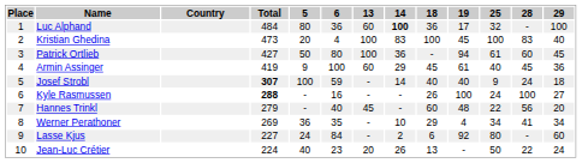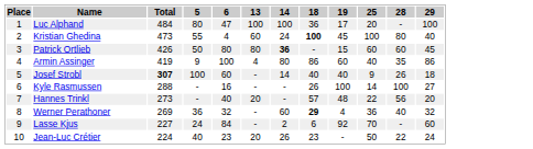 <table border="0" style="border: 1px solid #999; background-color:#FFFFFF; text-align:center; font-size:86%; line-height:15px;">
 <tr align="center" bgcolor="#CCCCCC">
 <th width=35>Place</th>
 <th width=170>Name</th>
-<th width=120>Country</th>
 <th width=50>Total</th>
 <th width=40>5</th>
 <th width=40>6</th>
 <th width=40>13</th>
 <th width=40>14</th>
 <th width=40>18</th>
 <th width=40>19</th>
 <th width=40>25</th>
 <th width=40>28</th>
 <th width=40>29</th>
 </tr>
 <tr bgcolor="#EFEFEF">
 <td>1</td>
 <td align="left"><a href='#'>Luc Alphand</a></td>
-<td align="left"></td>
 <td>484</td>
 <td>80</td>
-<td>36</td>
-<td>60</td>
-<td><strong>100</strong></td>
+<td>47</td>
+<td>100</td>
+<td>100</td>
 <td>36</td>
 <td>17</td>
-<td>32</td>
+<td>20</td>
 <td>-</td>
 <td>100</td>
 </tr>
 <tr>
 <td>2</td>
 <td align="left"><a href='#'>Kristian Ghedina</a></td>
-<td align="left"></td>
 <td>473</td>
-<td>20</td>
+<td>55</td>
 <td>4</td>
-<td>100</td>
-<td>83</td>
-<td>100</td>
+<td>60</td>
+<td>24</td>
+<td><strong>100</strong></td>
 <td>45</td>
 <td>100</td>
-<td>83</td>
+<td>80</td>
 <td>40</td>
 </tr>
 <tr bgcolor="#EFEFEF">
 <td>3</td>
 <td align="left"><a href='#'>Patrick Ortlieb</a></td>
-<td align="left"></td>
-<td>427</td>
+<td>426</td>
 <td>50</td>
 <td>80</td>
-<td>100</td>
-<td>36</td>
+<td>80</td>
+<td><strong>36</strong></td>
 <td>-</td>
-<td>94</td>
-<td>61</td>
+<td>15</td>
+<td>60</td>
 <td>60</td>
 <td>45</td>
 </tr>
 <tr>
 <td>4</td>
 <td align="left"><a href='#'>Armin Assinger</a></td>
-<td align="left"></td>
 <td>419</td>
 <td>9</td>
 <td>100</td>
+<td>4</td>
+<td>80</td>
+<td>86</td>
 <td>60</td>
-<td>29</td>
-<td>45</td>
-<td>61</td>
 <td>40</td>
-<td>45</td>
-<td>36</td>
+<td>35</td>
+<td>86</td>
 </tr>
 <tr bgcolor="#EFEFEF">
 <td>5</td>
 <td align="left"><a href='#'>Josef Strobl</a></td>
-<td align="left"></td>
 <td><strong>307</strong></td>
 <td>100</td>
-<td>59</td>
+<td>60</td>
 <td>-</td>
 <td>14</td>
 <td>40</td>
 <td>40</td>
 <td>9</td>
-<td>24</td>
+<td>26</td>
 <td>18</td>
 </tr>
 <tr>
 <td>6</td>
 <td align="left"><a href='#'>Kyle Rasmussen</a></td>
-<td align="left"></td>
-<td><strong>288</strong></td>
+<td>288</td>
 <td>-</td>
 <td>16</td>
 <td>-</td>
 <td>-</td>
 <td>26</td>
 <td>100</td>
-<td>24</td>
+<td>14</td>
 <td>100</td>
 <td>27</td>
 </tr>
 <tr bgcolor="#EFEFEF">
 <td>7</td>
 <td align="left"><a href='#'>Hannes Trinkl</a></td>
-<td align="left"></td>
-<td>279</td>
+<td>273</td>
 <td>-</td>
 <td>40</td>
-<td>45</td>
+<td>20</td>
 <td>-</td>
-<td>60</td>
+<td>57</td>
 <td>48</td>
 <td>22</td>
 <td>56</td>
 <td>20</td>
 </tr>
 <tr>
 <td>8</td>
 <td align="left"><a href='#'>Werner Perathoner</a></td>
-<td align="left"></td>
 <td>269</td>
 <td>36</td>
-<td>35</td>
+<td>32</td>
 <td>-</td>
-<td>10</td>
-<td>29</td>
+<td>60</td>
+<td><strong>29</strong></td>
 <td>4</td>
-<td>34</td>
-<td>41</td>
-<td>34</td>
+<td>36</td>
+<td>40</td>
+<td>32</td>
 </tr>
 <tr bgcolor="#EFEFEF">
 <td>9</td>
 <td align="left"><a href='#'>Lasse Kjus</a></td>
-<td align="left"></td>
 <td>227</td>
 <td>24</td>
 <td>84</td>
 <td>-</td>
 <td>2</td>
 <td>6</td>
 <td>92</td>
-<td>80</td>
+<td>70</td>
 <td>-</td>
 <td>60</td>
 </tr>
 <tr>
 <td>10</td>
 <td align="left"><a href='#'>Jean-Luc Crétier</a></td>
-<td align="left"></td>
 <td>224</td>
 <td>40</td>
 <td>23</td>
 <td>20</td>
 <td>26</td>
-<td>13</td>
+<td>23</td>
 <td>-</td>
 <td>50</td>
 <td>22</td>
 <td>24</td>
 </tr>
 </table>
